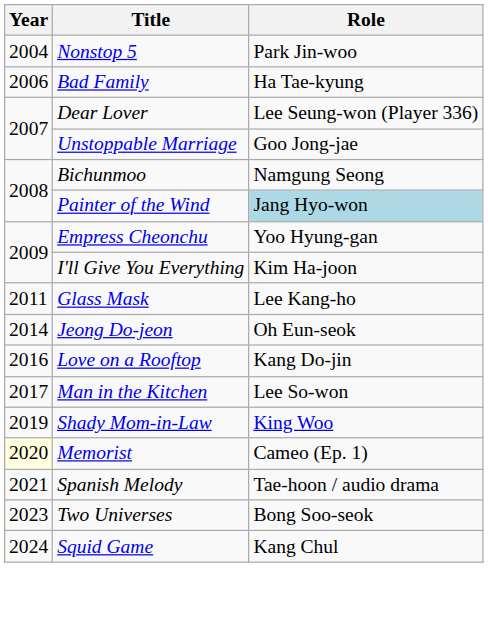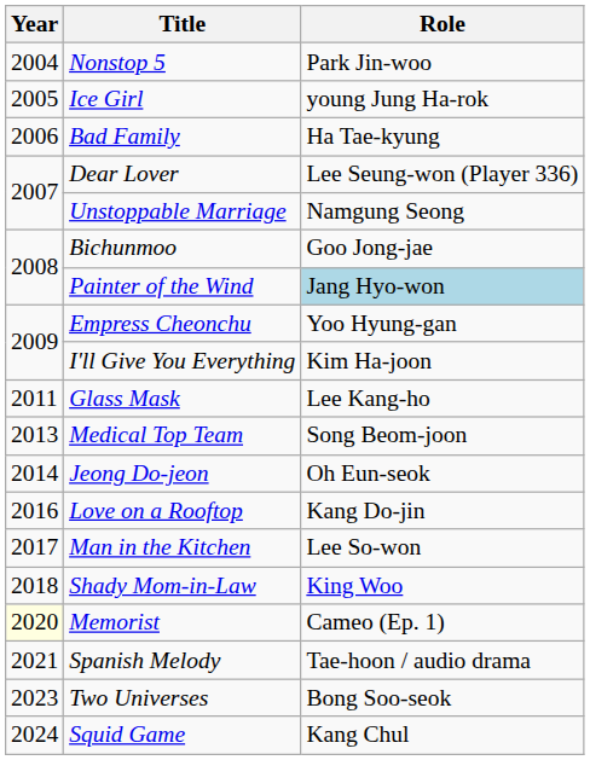 <table class="wikitable">
 <tr>
 <th>Year</th>
 <th>Title</th>
 <th>Role</th>
 </tr>
 <tr>
 <td>2004</td>
 <td><em><a href='#'>Nonstop 5</a></em></td>
 <td>Park Jin-woo</td>
+</tr>
+<tr>
+<td>2005</td>
+<td><em><a href='#'>Ice Girl</a></em></td>
+<td>young Jung Ha-rok</td>
 </tr>
 <tr>
 <td>2006</td>
 <td><em><a href='#'>Bad Family</a></em></td>
 <td>Ha Tae-kyung</td>
 </tr>
 <tr>
 <td rowspan=2>2007</td>
 <td><em>Dear Lover</em></td>
 <td>Lee Seung-won (Player 336)</td>
 </tr>
 <tr>
 <td><em><a href='#'>Unstoppable Marriage</a></em></td>
-<td>Goo Jong-jae</td>
+<td>Namgung Seong</td>
 </tr>
 <tr>
 <td rowspan=2>2008</td>
 <td><em>Bichunmoo</em></td>
-<td>Namgung Seong</td>
+<td>Goo Jong-jae</td>
 </tr>
 <tr>
 <td><em><a href='#'>Painter of the Wind</a></em></td>
 <td style="background: lightblue;">Jang Hyo-won</td>
 </tr>
 <tr>
 <td rowspan=2>2009</td>
 <td><em><a href='#'>Empress Cheonchu</a></em></td>
 <td>Yoo Hyung-gan</td>
 </tr>
 <tr>
 <td><em>I'll Give You Everything</em></td>
 <td>Kim Ha-joon</td>
 </tr>
 <tr>
 <td>2011</td>
 <td><em><a href='#'>Glass Mask</a></em></td>
 <td>Lee Kang-ho</td>
 </tr>
 <tr>
+<td>2013</td>
+<td><em><a href='#'>Medical Top Team</a></em></td>
+<td>Song Beom-joon</td>
+</tr>
+<tr>
 <td>2014</td>
 <td><em><a href='#'>Jeong Do-jeon</a></em></td>
 <td>Oh Eun-seok</td>
 </tr>
 <tr>
 <td>2016</td>
 <td><em><a href='#'>Love on a Rooftop</a></em></td>
 <td>Kang Do-jin</td>
 </tr>
 <tr>
 <td>2017</td>
 <td><em><a href='#'>Man in the Kitchen</a></em></td>
 <td>Lee So-won</td>
 </tr>
 <tr>
-<td>2019</td>
+<td>2018</td>
 <td><em><a href='#'>Shady Mom-in-Law</a></em></td>
 <td><a href='#'>King Woo</a></td>
 </tr>
 <tr>
 <td style="background: lightyellow;">2020</td>
 <td><em><a href='#'>Memorist</a></em></td>
 <td>Cameo (Ep. 1)</td>
 </tr>
 <tr>
 <td>2021</td>
 <td><em>Spanish Melody</em></td>
 <td>Tae-hoon / audio drama</td>
 </tr>
 <tr>
 <td>2023</td>
 <td><em>Two Universes</em></td>
 <td>Bong Soo-seok</td>
 </tr>
 <tr>
 <td>2024</td>
 <td><em><a href='#'>Squid Game</a></em></td>
 <td>Kang Chul</td>
 </tr>
 </table>
